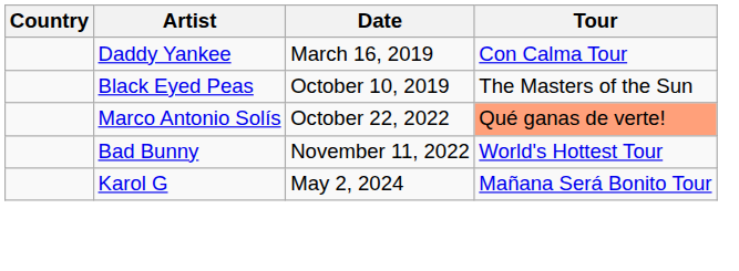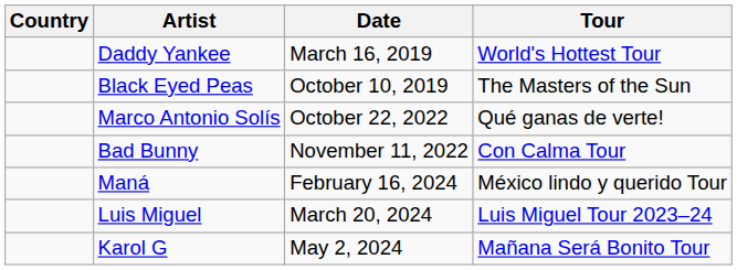 <table class="wikitable">
 <tr>
 <th>Country</th>
 <th>Artist</th>
 <th>Date</th>
 <th>Tour</th>
 </tr>
 <tr>
 <td></td>
 <td><a href='#'>Daddy Yankee</a></td>
 <td>March 16, 2019</td>
-<td><a href='#'>Con Calma Tour</a></td>
+<td><a href='#'>World's Hottest Tour</a></td>
 </tr>
 <tr>
 <td></td>
 <td><a href='#'>Black Eyed Peas</a></td>
 <td>October 10, 2019</td>
 <td>The Masters of the Sun</td>
 </tr>
 <tr>
 <td></td>
 <td><a href='#'>Marco Antonio Solís</a></td>
 <td>October 22, 2022</td>
-<td style="background: lightsalmon;">Qué ganas de verte!</td>
+<td>Qué ganas de verte!</td>
 </tr>
 <tr>
 <td></td>
 <td><a href='#'>Bad Bunny</a></td>
 <td>November 11, 2022</td>
-<td><a href='#'>World's Hottest Tour</a></td>
+<td><a href='#'>Con Calma Tour</a></td>
+</tr>
+<tr>
+<td></td>
+<td><a href='#'>Maná</a></td>
+<td>February 16, 2024</td>
+<td>México lindo y querido Tour</td>
+</tr>
+<tr>
+<td></td>
+<td><a href='#'>Luis Miguel</a></td>
+<td>March 20, 2024</td>
+<td><a href='#'>Luis Miguel Tour 2023–24</a></td>
 </tr>
 <tr>
 <td></td>
 <td><a href='#'>Karol G</a></td>
 <td>May 2, 2024</td>
 <td><a href='#'>Mañana Será Bonito Tour</a></td>
 </tr>
 </table>
